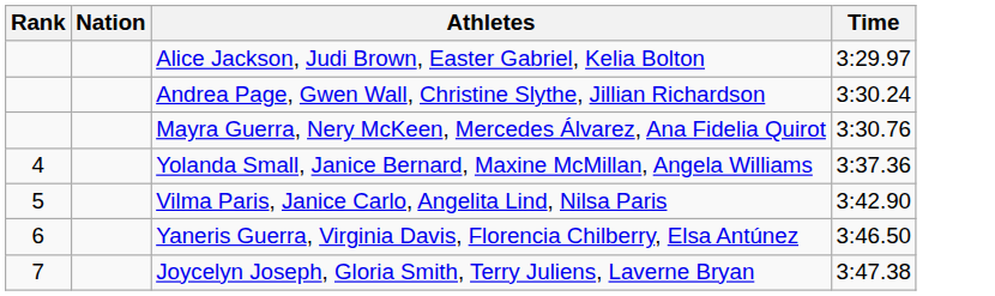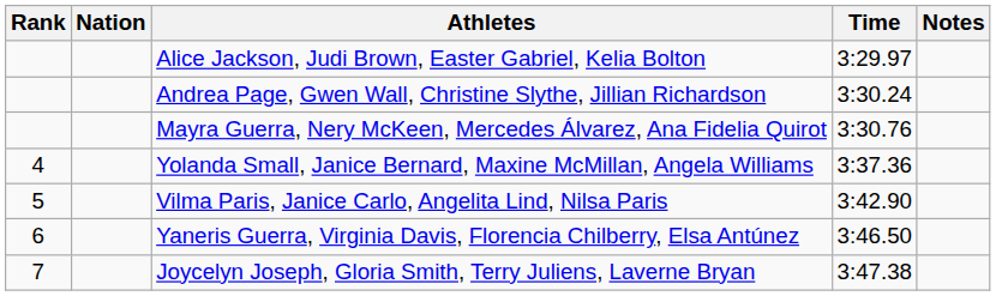 <table class="wikitable sortable" style="text-align:center;">
 <tr>
 <th>Rank</th>
 <th>Nation</th>
 <th>Athletes</th>
 <th>Time</th>
+<th>Notes</th>
 </tr>
 <tr>
 <td></td>
 <td align=left></td>
 <td align=left><a href='#'>Alice Jackson</a>, <a href='#'>Judi Brown</a>, <a href='#'>Easter Gabriel</a>, <a href='#'>Kelia Bolton</a></td>
 <td>3:29.97</td>
+<td></td>
 </tr>
 <tr>
 <td></td>
 <td align=left></td>
 <td align=left><a href='#'>Andrea Page</a>, <a href='#'>Gwen Wall</a>, <a href='#'>Christine Slythe</a>, <a href='#'>Jillian Richardson</a></td>
 <td>3:30.24</td>
+<td></td>
 </tr>
 <tr>
 <td></td>
 <td align=left></td>
 <td align=left><a href='#'>Mayra Guerra</a>, <a href='#'>Nery McKeen</a>, <a href='#'>Mercedes Álvarez</a>, <a href='#'>Ana Fidelia Quirot</a></td>
 <td>3:30.76</td>
+<td></td>
 </tr>
 <tr>
 <td>4</td>
 <td align=left></td>
 <td align=left><a href='#'>Yolanda Small</a>, <a href='#'>Janice Bernard</a>, <a href='#'>Maxine McMillan</a>, <a href='#'>Angela Williams</a></td>
 <td>3:37.36</td>
+<td></td>
 </tr>
 <tr>
 <td>5</td>
 <td align=left></td>
 <td align=left><a href='#'>Vilma Paris</a>, <a href='#'>Janice Carlo</a>, <a href='#'>Angelita Lind</a>, <a href='#'>Nilsa Paris</a></td>
 <td>3:42.90</td>
+<td></td>
 </tr>
 <tr>
 <td>6</td>
 <td align=left></td>
 <td align=left><a href='#'>Yaneris Guerra</a>, <a href='#'>Virginia Davis</a>, <a href='#'>Florencia Chilberry</a>, <a href='#'>Elsa Antúnez</a></td>
 <td>3:46.50</td>
+<td></td>
 </tr>
 <tr>
 <td>7</td>
 <td align=left></td>
 <td align=left><a href='#'>Joycelyn Joseph</a>, <a href='#'>Gloria Smith</a>, <a href='#'>Terry Juliens</a>, <a href='#'>Laverne Bryan</a></td>
 <td>3:47.38</td>
+<td></td>
 </tr>
 </table>
